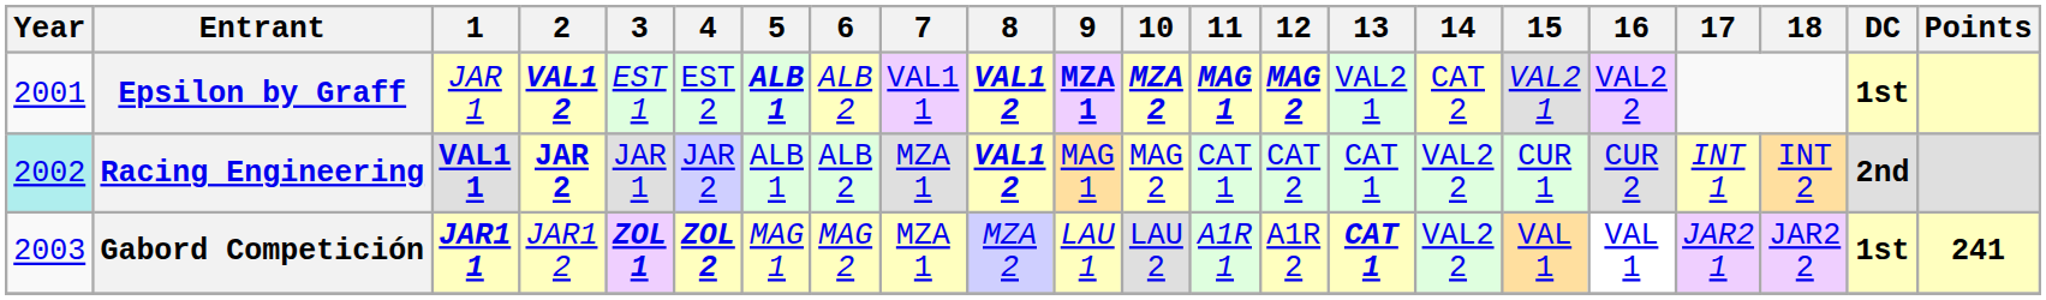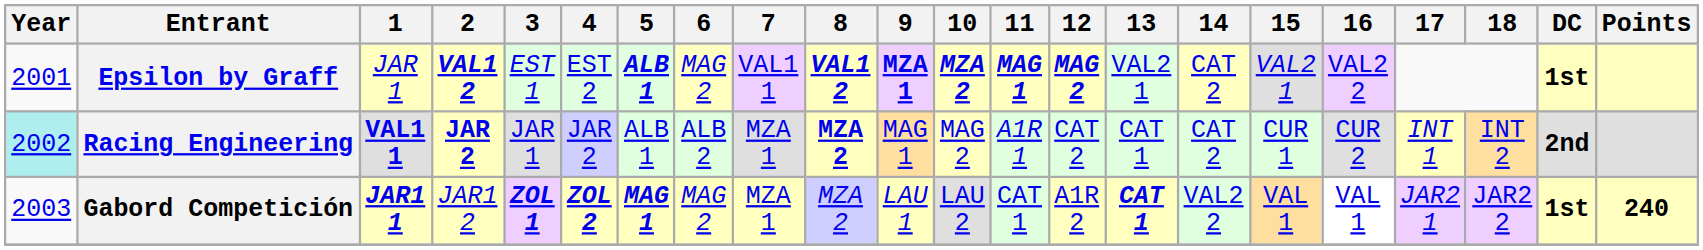 <table class="wikitable" style="text-align:center; font-size:85%">
 <tr>
 <th>Year</th>
 <th>Entrant</th>
 <th>1</th>
 <th>2</th>
 <th>3</th>
 <th>4</th>
 <th>5</th>
 <th>6</th>
 <th>7</th>
 <th>8</th>
 <th>9</th>
 <th>10</th>
 <th>11</th>
 <th>12</th>
 <th>13</th>
 <th>14</th>
 <th>15</th>
 <th>16</th>
 <th>17</th>
 <th>18</th>
 <th>DC</th>
 <th>Points</th>
 </tr>
 <tr>
 <td><a href='#'>2001</a></td>
 <th nowrap><a href='#'>Epsilon by Graff</a></th>
 <td bgcolor="#FFFFBF"><em><a href='#'>JAR<br>1</a></em><br></td>
 <td bgcolor="#FFFFBF"><strong><em><a href='#'>VAL1<br>2</a></em></strong><br></td>
 <td bgcolor="#DFFFDF"><em><a href='#'>EST<br>1</a></em><br></td>
 <td bgcolor="#DFFFDF"><a href='#'>EST<br>2</a><br></td>
 <td bgcolor="#DFFFDF"><strong><em><a href='#'>ALB<br>1</a></em></strong><br></td>
-<td bgcolor="#FFFFBF"><em><a href='#'>ALB<br>2</a></em><br></td>
+<td bgcolor="#FFFFBF"><em><a href='#'>MAG<br>2</a></em><br></td>
 <td bgcolor="#EFCFFF"><a href='#'>VAL1<br>1</a><br></td>
 <td bgcolor="#FFFFBF"><strong><em><a href='#'>VAL1<br>2</a></em></strong><br></td>
 <td bgcolor="#EFCFFF"><strong><a href='#'>MZA<br>1</a></strong><br></td>
 <td bgcolor="#FFFFBF"><strong><em><a href='#'>MZA<br>2</a></em></strong><br></td>
 <td bgcolor="#FFFFBF"><strong><em><a href='#'>MAG<br>1</a></em></strong><br></td>
 <td bgcolor="#FFFFBF"><strong><em><a href='#'>MAG<br>2</a></em></strong><br></td>
 <td bgcolor="#DFFFDF"><a href='#'>VAL2<br>1</a><br></td>
 <td bgcolor="#FFFFBF"><a href='#'>CAT<br>2</a><br></td>
 <td bgcolor="#DFDFDF"><em><a href='#'>VAL2<br>1</a></em><br></td>
 <td bgcolor="#EFCFFF"><a href='#'>VAL2<br>2</a><br></td>
 <td colspan=2></td>
 <th style="background:#FFFFBF">1st</th>
 <th style="background:#FFFFBF"></th>
 </tr>
 <tr>
 <td style="background: paleturquoise;"><a href='#'>2002</a></td>
 <th nowrap><a href='#'>Racing Engineering</a></th>
 <td bgcolor="#DFDFDF"><strong><a href='#'>VAL1<br>1</a></strong><br></td>
 <td bgcolor="#FFFFBF"><strong><a href='#'>JAR<br>2</a></strong><br></td>
 <td bgcolor="#DFDFDF"><a href='#'>JAR<br>1</a><br></td>
 <td bgcolor="#cfcfff"><a href='#'>JAR<br>2</a><br></td>
 <td bgcolor="#DFFFDF"><a href='#'>ALB<br>1</a><br></td>
 <td bgcolor="#DFFFDF"><a href='#'>ALB<br>2</a><br></td>
 <td bgcolor="#DFDFDF"><a href='#'>MZA<br>1</a><br></td>
-<td bgcolor="#FFFFBF"><strong><em><a href='#'>VAL1<br>2</a></em></strong><br></td>
+<td bgcolor="#FFFFBF"><strong><a href='#'>MZA<br>2</a></strong><br></td>
 <td bgcolor="#FFDF9F"><a href='#'>MAG<br>1</a><br></td>
 <td bgcolor="#FFFFBF"><a href='#'>MAG<br>2</a><br></td>
+<td bgcolor="#DFFFDF"><em><a href='#'>A1R<br>1</a></em><br></td>
+<td bgcolor="#DFFFDF"><a href='#'>CAT<br>2</a><br></td>
 <td bgcolor="#DFFFDF"><a href='#'>CAT<br>1</a><br></td>
 <td bgcolor="#DFFFDF"><a href='#'>CAT<br>2</a><br></td>
-<td bgcolor="#DFFFDF"><a href='#'>CAT<br>1</a><br></td>
-<td bgcolor="#DFFFDF"><a href='#'>VAL2<br>2</a><br></td>
 <td bgcolor="#DFFFDF"><a href='#'>CUR<br>1</a><br></td>
 <td bgcolor="#DFDFDF"><a href='#'>CUR<br>2</a><br></td>
 <td bgcolor="#FFFFBF"><em><a href='#'>INT<br>1</a></em><br></td>
 <td bgcolor="#FFDF9F"><a href='#'>INT<br>2</a><br></td>
 <th style="background:#DFDFDF">2nd</th>
 <th style="background:#DFDFDF"></th>
 </tr>
 <tr>
 <td><a href='#'>2003</a></td>
 <th nowrap>Gabord Competición</th>
 <td bgcolor="#FFFFBF"><strong><em><a href='#'>JAR1<br>1</a></em></strong><br></td>
 <td bgcolor="#FFFFBF"><em><a href='#'>JAR1<br>2</a></em><br></td>
 <td bgcolor="#EFCFFF"><strong><em><a href='#'>ZOL<br>1</a></em></strong><br></td>
 <td bgcolor="#FFFFBF"><strong><em><a href='#'>ZOL<br>2</a></em></strong><br></td>
-<td bgcolor="#FFFFBF"><em><a href='#'>MAG<br>1</a></em><br></td>
+<td bgcolor="#FFFFBF"><strong><em><a href='#'>MAG<br>1</a></em><br></strong></td>
 <td bgcolor="#FFFFBF"><em><a href='#'>MAG<br>2</a></em><br></td>
 <td bgcolor="#FFFFBF"><a href='#'>MZA<br>1</a><br></td>
 <td bgcolor="#cfcfff"><em><a href='#'>MZA<br>2</a></em><br></td>
 <td bgcolor="#FFFFBF"><em><a href='#'>LAU<br>1</a></em><br></td>
 <td bgcolor="#DFDFDF"><a href='#'>LAU<br>2</a><br></td>
-<td bgcolor="#DFFFDF"><em><a href='#'>A1R<br>1</a></em><br></td>
+<td bgcolor="#DFFFDF"><a href='#'>CAT<br>1</a><br></td>
 <td bgcolor="#FFFFBF"><a href='#'>A1R<br>2</a><br></td>
 <td bgcolor="#FFFFBF"><strong><em><a href='#'>CAT<br>1</a></em></strong><br></td>
 <td bgcolor="#DFFFDF"><a href='#'>VAL2<br>2</a><br></td>
 <td bgcolor="#FFDF9F"><a href='#'>VAL<br>1</a><br></td>
 <td bgcolor="#FFFFFF"><a href='#'>VAL<br>1</a><br></td>
 <td bgcolor="#EFCFFF"><em><a href='#'>JAR2<br>1</a></em><br></td>
 <td bgcolor="#EFCFFF"><a href='#'>JAR2<br>2</a><br></td>
 <th style="background:#FFFFBF">1st</th>
-<th style="background:#FFFFBF">241</th>
+<th style="background:#FFFFBF">240</th>
 </tr>
 <tr>
 </tr>
 </table>
